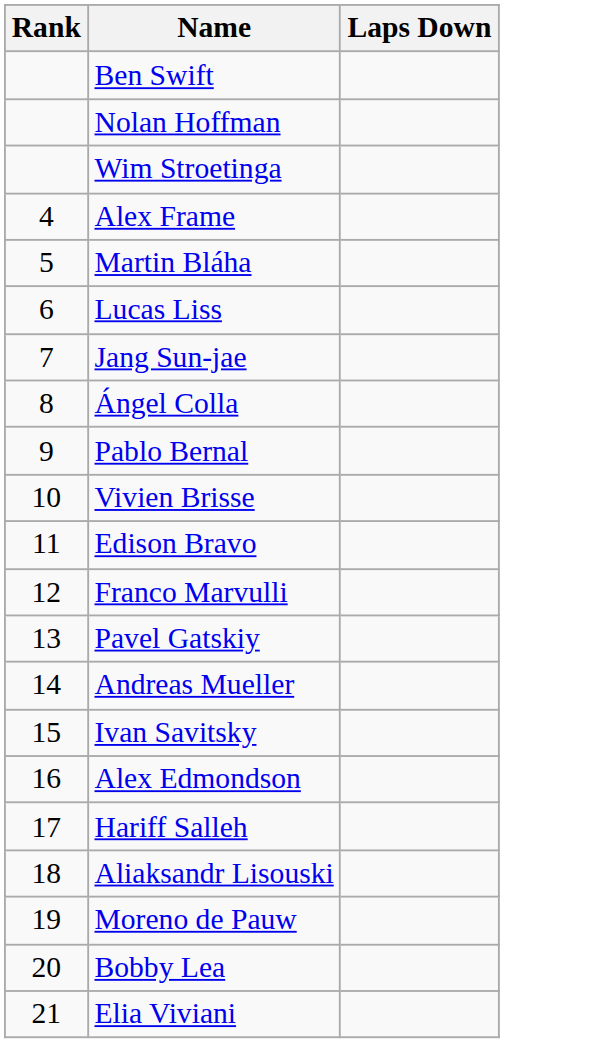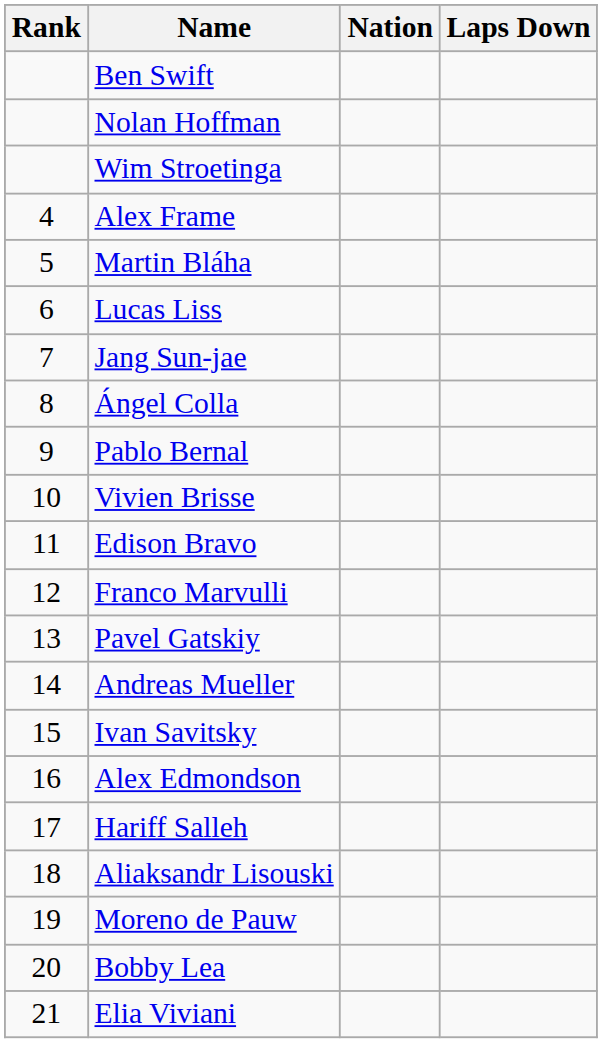 <table class="wikitable sortable" style="text-align:center">
 <tr>
 <th>Rank</th>
 <th>Name</th>
+<th>Nation</th>
 <th>Laps Down</th>
 </tr>
 <tr>
 <td></td>
 <td align=left><a href='#'>Ben Swift</a></td>
+<td align=left></td>
 <td></td>
 </tr>
 <tr>
 <td></td>
 <td align=left><a href='#'>Nolan Hoffman</a></td>
+<td align=left></td>
 <td></td>
 </tr>
 <tr>
 <td></td>
 <td align=left><a href='#'>Wim Stroetinga</a></td>
+<td align=left></td>
 <td></td>
 </tr>
 <tr>
 <td>4</td>
 <td align=left><a href='#'>Alex Frame</a></td>
+<td align=left></td>
 <td></td>
 </tr>
 <tr>
 <td>5</td>
 <td align=left><a href='#'>Martin Bláha</a></td>
+<td align=left></td>
 <td></td>
 </tr>
 <tr>
 <td>6</td>
 <td align=left><a href='#'>Lucas Liss</a></td>
+<td align=left></td>
 <td></td>
 </tr>
 <tr>
 <td>7</td>
 <td align=left><a href='#'>Jang Sun-jae</a></td>
+<td align=left></td>
 <td></td>
 </tr>
 <tr>
 <td>8</td>
 <td align=left><a href='#'>Ángel Colla</a></td>
+<td align=left></td>
 <td></td>
 </tr>
 <tr>
 <td>9</td>
 <td align=left><a href='#'>Pablo Bernal</a></td>
+<td align=left></td>
 <td></td>
 </tr>
 <tr>
 <td>10</td>
 <td align=left><a href='#'>Vivien Brisse</a></td>
+<td align=left></td>
 <td></td>
 </tr>
 <tr>
 <td>11</td>
 <td align=left><a href='#'>Edison Bravo</a></td>
+<td align=left></td>
 <td></td>
 </tr>
 <tr>
 <td>12</td>
 <td align=left><a href='#'>Franco Marvulli</a></td>
+<td align=left></td>
 <td></td>
 </tr>
 <tr>
 <td>13</td>
 <td align=left><a href='#'>Pavel Gatskiy</a></td>
+<td align=left></td>
 <td></td>
 </tr>
 <tr>
 <td>14</td>
 <td align=left><a href='#'>Andreas Mueller</a></td>
+<td align=left></td>
 <td></td>
 </tr>
 <tr>
 <td>15</td>
 <td align=left><a href='#'>Ivan Savitsky</a></td>
+<td align=left></td>
 <td></td>
 </tr>
 <tr>
 <td>16</td>
 <td align=left><a href='#'>Alex Edmondson</a></td>
+<td align=left></td>
 <td></td>
 </tr>
 <tr>
 <td>17</td>
 <td align=left><a href='#'>Hariff Salleh</a></td>
+<td align=left></td>
 <td></td>
 </tr>
 <tr>
 <td>18</td>
 <td align=left><a href='#'>Aliaksandr Lisouski</a></td>
+<td align=left></td>
 <td></td>
 </tr>
 <tr>
 <td>19</td>
 <td align=left><a href='#'>Moreno de Pauw</a></td>
+<td align=left></td>
 <td></td>
 </tr>
 <tr>
 <td>20</td>
 <td align=left><a href='#'>Bobby Lea</a></td>
+<td align=left></td>
 <td></td>
 </tr>
 <tr>
 <td>21</td>
 <td align=left><a href='#'>Elia Viviani</a></td>
+<td align=left></td>
 <td></td>
 </tr>
 </table>
